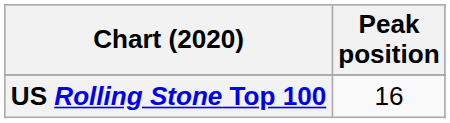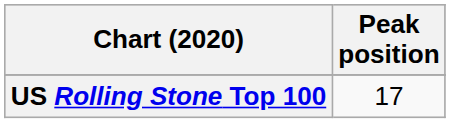 <table class="wikitable sortable plainrowheaders" style="text-align:center">
 <tr>
 <th scope="col">Chart (2020)</th>
 <th scope="col">Peak<br> position</th>
 </tr>
 <tr>
 </tr>
 <tr>
 </tr>
 <tr>
 </tr>
 <tr>
 </tr>
 <tr>
 <th scope="row">US <a href='#'><em>Rolling Stone</em> Top 100</a></th>
-<td>16</td>
+<td>17</td>
 </tr>
 </table>
